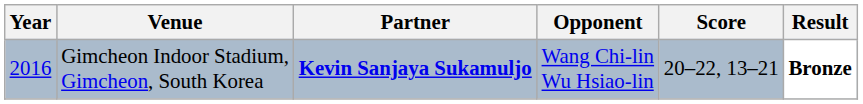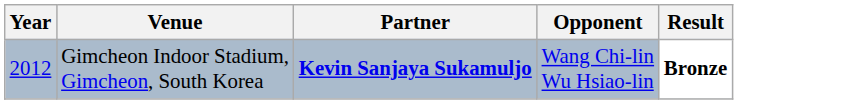 <table class="sortable wikitable" style="font-size: 90%">
 <tr>
 <th>Year</th>
 <th>Venue</th>
 <th>Partner</th>
 <th>Opponent</th>
-<th>Score</th>
 <th>Result</th>
 </tr>
 <tr style="background:#AABBCC">
-<td align="center"><a href='#'>2016</a></td>
+<td align="center"><a href='#'>2012</a></td>
 <td align="left">Gimcheon Indoor Stadium,<br><a href='#'>Gimcheon</a>, South Korea</td>
 <td align="left"><strong> <a href='#'>Kevin Sanjaya Sukamuljo</a></strong></td>
 <td align="left"> <a href='#'>Wang Chi-lin</a><br> <a href='#'>Wu Hsiao-lin</a></td>
-<td align="left">20–22, 13–21</td>
 <td style="text-align:left; background:white"> <strong>Bronze</strong></td>
 </tr>
 </table>
